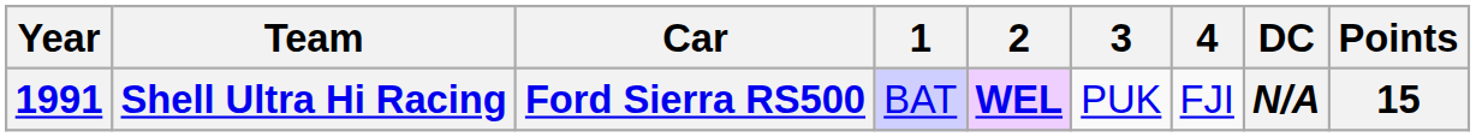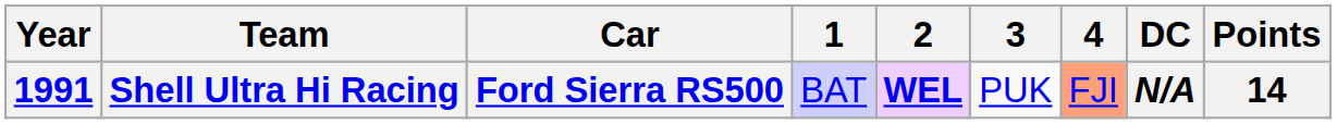 <table class="wikitable" style="text-align:center; font-size:95%">
 <tr>
 <th>Year</th>
 <th>Team</th>
 <th>Car</th>
 <th>1</th>
 <th>2</th>
 <th>3</th>
 <th>4</th>
 <th>DC</th>
 <th>Points</th>
 </tr>
 <tr>
 <th><a href='#'>1991</a></th>
 <th> <a href='#'>Shell Ultra Hi Racing</a></th>
 <th><a href='#'>Ford Sierra RS500</a></th>
 <td style="background:#cfcfff;"><a href='#'>BAT</a><br></td>
 <td style="background:#efcfff;"><strong><a href='#'>WEL</a><br></strong></td>
 <td><a href='#'>PUK</a></td>
-<td><a href='#'>FJI</a></td>
+<td style="background: lightsalmon;"><a href='#'>FJI</a></td>
 <th><em>N/A</em></th>
-<th>15</th>
+<th>14</th>
 </tr>
 </table>
